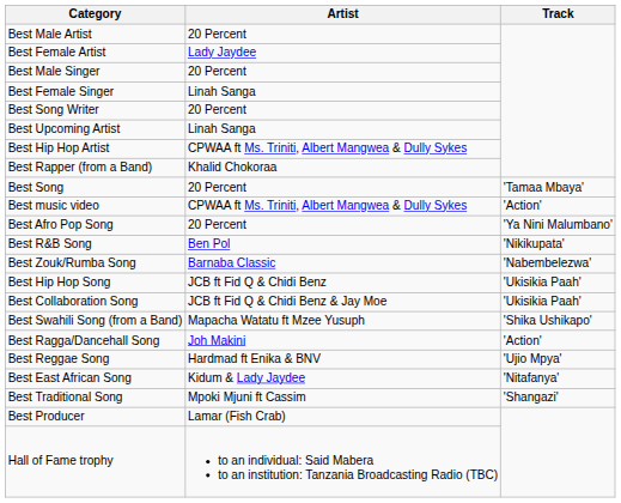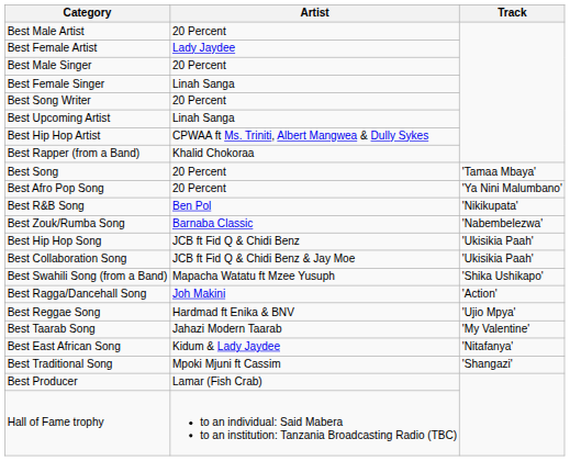 <table class="wikitable">
 <tr>
 <th>Category</th>
 <th>Artist</th>
 <th>Track</th>
 </tr>
 <tr>
 <td>Best Male Artist</td>
 <td>20 Percent</td>
 </tr>
 <tr>
 <td>Best Female Artist</td>
 <td><a href='#'>Lady Jaydee</a></td>
 </tr>
 <tr>
 <td>Best Male Singer</td>
 <td>20 Percent</td>
 </tr>
 <tr>
 <td>Best Female Singer</td>
 <td>Linah Sanga</td>
 </tr>
 <tr>
 <td>Best Song Writer</td>
 <td>20 Percent</td>
 </tr>
 <tr>
 <td>Best Upcoming Artist</td>
 <td>Linah Sanga</td>
 </tr>
 <tr>
 <td>Best Hip Hop Artist</td>
 <td>CPWAA ft <a href='#'>Ms. Triniti</a>, <a href='#'>Albert Mangwea</a> & <a href='#'>Dully Sykes</a></td>
 </tr>
 <tr>
 <td>Best Rapper (from a Band)</td>
 <td>Khalid Chokoraa</td>
 </tr>
 <tr>
 <td>Best Song</td>
 <td>20 Percent</td>
 <td>'Tamaa Mbaya'</td>
 </tr>
 <tr>
-<td>Best music video</td>
-<td>CPWAA ft <a href='#'>Ms. Triniti</a>, <a href='#'>Albert Mangwea</a> & <a href='#'>Dully Sykes</a></td>
-<td>'Action'</td>
-</tr>
-<tr>
 <td>Best Afro Pop Song</td>
 <td>20 Percent</td>
 <td>'Ya Nini Malumbano'</td>
 </tr>
 <tr>
 <td>Best R&B Song</td>
 <td><a href='#'>Ben Pol</a></td>
 <td>'Nikikupata'</td>
 </tr>
 <tr>
 <td>Best Zouk/Rumba Song</td>
 <td><a href='#'>Barnaba Classic</a></td>
 <td>'Nabembelezwa'</td>
 </tr>
 <tr>
 <td>Best Hip Hop Song</td>
 <td>JCB ft Fid Q & Chidi Benz</td>
 <td>'Ukisikia Paah'</td>
 </tr>
 <tr>
 <td>Best Collaboration Song</td>
 <td>JCB ft Fid Q & Chidi Benz & Jay Moe</td>
 <td>'Ukisikia Paah'</td>
 </tr>
 <tr>
 <td>Best Swahili Song (from a Band)</td>
 <td>Mapacha Watatu ft Mzee Yusuph</td>
 <td>'Shika Ushikapo'</td>
 </tr>
 <tr>
 <td>Best Ragga/Dancehall Song</td>
 <td><a href='#'>Joh Makini</a></td>
 <td>'Action'</td>
 </tr>
 <tr>
 <td>Best Reggae Song</td>
 <td>Hardmad ft Enika & BNV</td>
 <td>'Ujio Mpya'</td>
 </tr>
 <tr>
+<td>Best Taarab Song</td>
+<td>Jahazi Modern Taarab</td>
+<td>'My Valentine'</td>
+</tr>
+<tr>
 <td>Best East African Song</td>
 <td>Kidum & <a href='#'>Lady Jaydee</a></td>
 <td>'Nitafanya'</td>
 </tr>
 <tr>
 <td>Best Traditional Song</td>
 <td>Mpoki Mjuni ft Cassim</td>
 <td>'Shangazi'</td>
 </tr>
 <tr>
 <td>Best Producer</td>
 <td>Lamar (Fish Crab)</td>
 </tr>
 <tr>
 <td>Hall of Fame trophy</td>
 <td><br><ul><li>to an individual: Said Mabera</li><li>to an institution: Tanzania Broadcasting Radio (TBC)</li></ul></td>
 </tr>
 </table>
